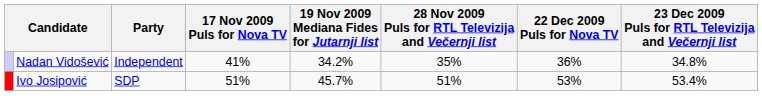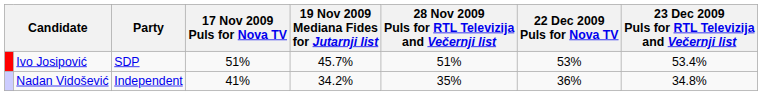 <table class="wikitable">
 <tr>
 <th colspan=2>Candidate</th>
 <th>Party</th>
 <th>17 Nov 2009<br>Puls for <a href='#'>Nova TV</a></th>
 <th>19 Nov 2009<br>Mediana Fides<br>for <em><a href='#'>Jutarnji list</a></em></th>
 <th>28 Nov 2009<br>Puls for <a href='#'>RTL Televizija</a><br> and <em><a href='#'>Večernji list</a></em></th>
 <th>22 Dec 2009<br>Puls for <a href='#'>Nova TV</a></th>
 <th>23 Dec 2009<br>Puls for <a href='#'>RTL Televizija</a><br> and <em><a href='#'>Večernji list</a></em></th>
 </tr>
 <tr>
+<td bgcolor=red> </td>
+<td><a href='#'>Ivo Josipović</a></td>
+<td><a href='#'>SDP</a></td>
+<td align=center>51%</td>
+<td align=center>45.7%</td>
+<td align=center>51%</td>
+<td align=center>53%</td>
+<td align=center>53.4%</td>
+</tr>
+<tr>
 <td style="background:#ccf;"> </td>
 <td><a href='#'>Nadan Vidošević</a></td>
 <td><a href='#'>Independent</a></td>
 <td align=center>41%</td>
 <td align=center>34.2%</td>
 <td align=center>35%</td>
 <td align=center>36%</td>
 <td align=center>34.8%</td>
 </tr>
-<tr>
-<td bgcolor=red> </td>
-<td><a href='#'>Ivo Josipović</a></td>
-<td><a href='#'>SDP</a></td>
-<td align=center>51%</td>
-<td align=center>45.7%</td>
-<td align=center>51%</td>
-<td align=center>53%</td>
-<td align=center>53.4%</td>
-</tr>
 </table>
